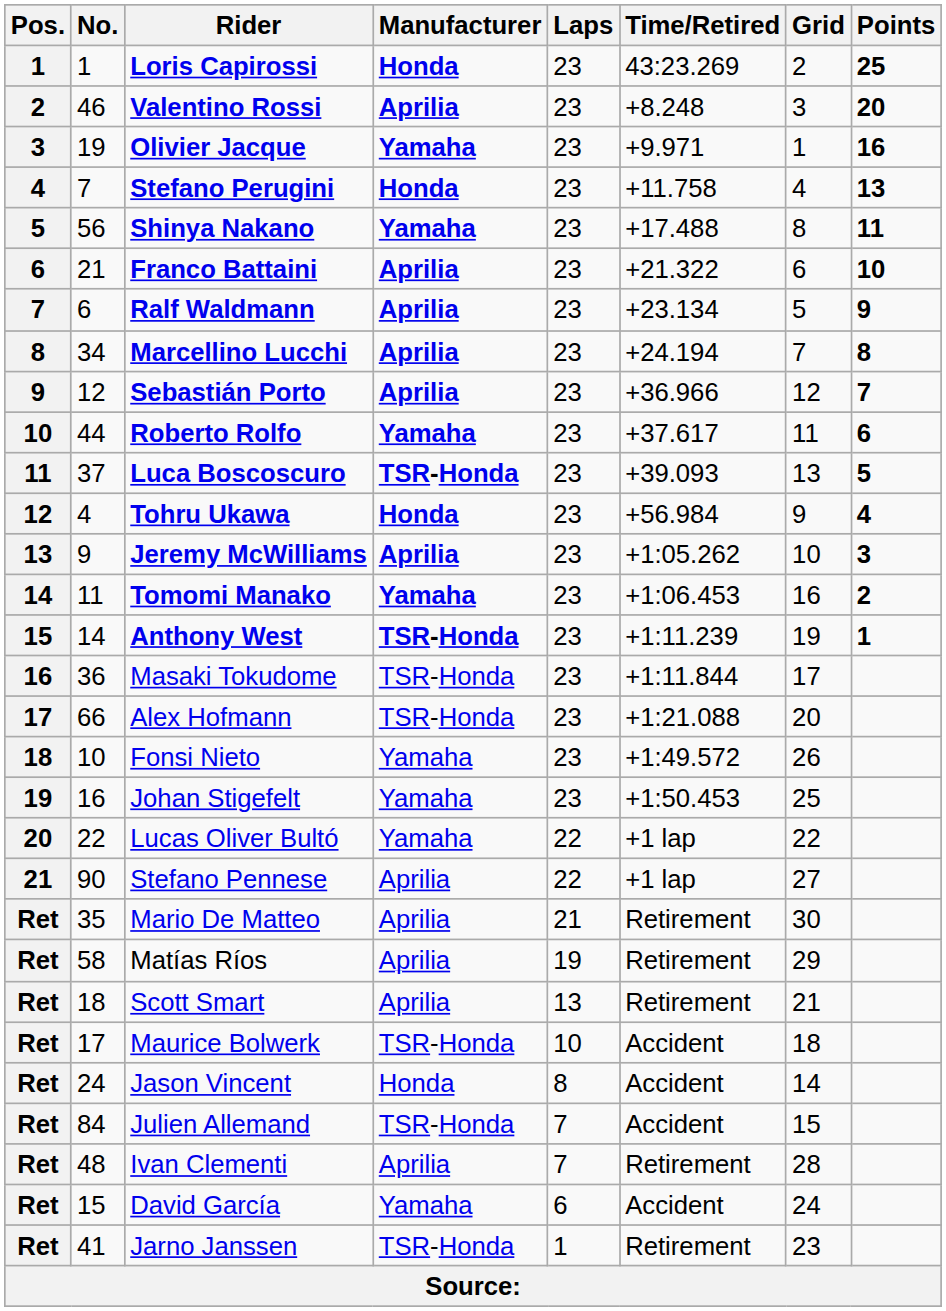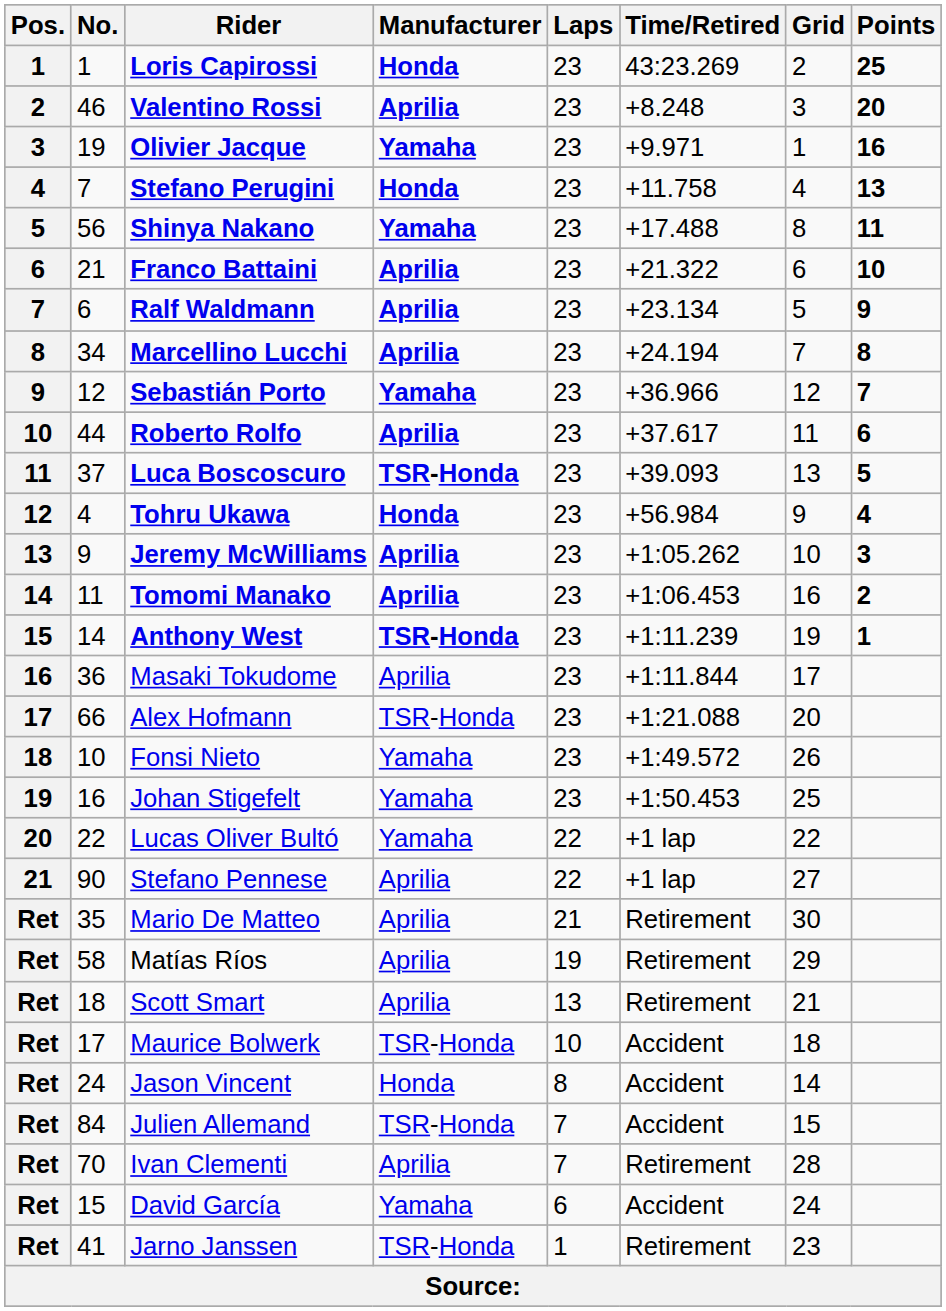 <table class="wikitable" style="font-size: 95%;">
 <tr>
 <th>Pos.</th>
 <th>No.</th>
 <th>Rider</th>
 <th>Manufacturer</th>
 <th>Laps</th>
 <th>Time/Retired</th>
 <th>Grid</th>
 <th>Points</th>
 </tr>
 <tr>
 <th>1</th>
 <td>1</td>
 <td> <strong><a href='#'>Loris Capirossi</a></strong></td>
 <td><strong><a href='#'>Honda</a></strong></td>
 <td>23</td>
 <td>43:23.269</td>
 <td>2</td>
 <td><strong>25</strong></td>
 </tr>
 <tr>
 <th>2</th>
 <td>46</td>
 <td> <strong><a href='#'>Valentino Rossi</a></strong></td>
 <td><strong><a href='#'>Aprilia</a></strong></td>
 <td>23</td>
 <td>+8.248</td>
 <td>3</td>
 <td><strong>20</strong></td>
 </tr>
 <tr>
 <th>3</th>
 <td>19</td>
 <td> <strong><a href='#'>Olivier Jacque</a></strong></td>
 <td><strong><a href='#'>Yamaha</a></strong></td>
 <td>23</td>
 <td>+9.971</td>
 <td>1</td>
 <td><strong>16</strong></td>
 </tr>
 <tr>
 <th>4</th>
 <td>7</td>
 <td> <strong><a href='#'>Stefano Perugini</a></strong></td>
 <td><strong><a href='#'>Honda</a></strong></td>
 <td>23</td>
 <td>+11.758</td>
 <td>4</td>
 <td><strong>13</strong></td>
 </tr>
 <tr>
 <th>5</th>
 <td>56</td>
 <td> <strong><a href='#'>Shinya Nakano</a></strong></td>
 <td><strong><a href='#'>Yamaha</a></strong></td>
 <td>23</td>
 <td>+17.488</td>
 <td>8</td>
 <td><strong>11</strong></td>
 </tr>
 <tr>
 <th>6</th>
 <td>21</td>
 <td> <strong><a href='#'>Franco Battaini</a></strong></td>
 <td><strong><a href='#'>Aprilia</a></strong></td>
 <td>23</td>
 <td>+21.322</td>
 <td>6</td>
 <td><strong>10</strong></td>
 </tr>
 <tr>
 <th>7</th>
 <td>6</td>
 <td> <strong><a href='#'>Ralf Waldmann</a></strong></td>
 <td><strong><a href='#'>Aprilia</a></strong></td>
 <td>23</td>
 <td>+23.134</td>
 <td>5</td>
 <td><strong>9</strong></td>
 </tr>
 <tr>
 <th>8</th>
 <td>34</td>
 <td> <strong><a href='#'>Marcellino Lucchi</a></strong></td>
 <td><strong><a href='#'>Aprilia</a></strong></td>
 <td>23</td>
 <td>+24.194</td>
 <td>7</td>
 <td><strong>8</strong></td>
 </tr>
 <tr>
 <th>9</th>
 <td>12</td>
 <td> <strong><a href='#'>Sebastián Porto</a></strong></td>
-<td><strong><a href='#'>Aprilia</a></strong></td>
+<td><strong><a href='#'>Yamaha</a></strong></td>
 <td>23</td>
 <td>+36.966</td>
 <td>12</td>
 <td><strong>7</strong></td>
 </tr>
 <tr>
 <th>10</th>
 <td>44</td>
 <td> <strong><a href='#'>Roberto Rolfo</a></strong></td>
-<td><strong><a href='#'>Yamaha</a></strong></td>
+<td><strong><a href='#'>Aprilia</a></strong></td>
 <td>23</td>
 <td>+37.617</td>
 <td>11</td>
 <td><strong>6</strong></td>
 </tr>
 <tr>
 <th>11</th>
 <td>37</td>
 <td> <strong><a href='#'>Luca Boscoscuro</a></strong></td>
 <td><strong><a href='#'>TSR</a>-<a href='#'>Honda</a></strong></td>
 <td>23</td>
 <td>+39.093</td>
 <td>13</td>
 <td><strong>5</strong></td>
 </tr>
 <tr>
 <th>12</th>
 <td>4</td>
 <td> <strong><a href='#'>Tohru Ukawa</a></strong></td>
 <td><strong><a href='#'>Honda</a></strong></td>
 <td>23</td>
 <td>+56.984</td>
 <td>9</td>
 <td><strong>4</strong></td>
 </tr>
 <tr>
 <th>13</th>
 <td>9</td>
 <td> <strong><a href='#'>Jeremy McWilliams</a></strong></td>
 <td><strong><a href='#'>Aprilia</a></strong></td>
 <td>23</td>
 <td>+1:05.262</td>
 <td>10</td>
 <td><strong>3</strong></td>
 </tr>
 <tr>
 <th>14</th>
 <td>11</td>
 <td> <strong><a href='#'>Tomomi Manako</a></strong></td>
-<td><strong><a href='#'>Yamaha</a></strong></td>
+<td><strong><a href='#'>Aprilia</a></strong></td>
 <td>23</td>
 <td>+1:06.453</td>
 <td>16</td>
 <td><strong>2</strong></td>
 </tr>
 <tr>
 <th>15</th>
 <td>14</td>
 <td> <strong><a href='#'>Anthony West</a></strong></td>
 <td><strong><a href='#'>TSR</a>-<a href='#'>Honda</a></strong></td>
 <td>23</td>
 <td>+1:11.239</td>
 <td>19</td>
 <td><strong>1</strong></td>
 </tr>
 <tr>
 <th>16</th>
 <td>36</td>
 <td> <a href='#'>Masaki Tokudome</a></td>
-<td><a href='#'>TSR</a>-<a href='#'>Honda</a></td>
+<td><a href='#'>Aprilia</a></td>
 <td>23</td>
 <td>+1:11.844</td>
 <td>17</td>
 <td></td>
 </tr>
 <tr>
 <th>17</th>
 <td>66</td>
 <td> <a href='#'>Alex Hofmann</a></td>
 <td><a href='#'>TSR</a>-<a href='#'>Honda</a></td>
 <td>23</td>
 <td>+1:21.088</td>
 <td>20</td>
 <td></td>
 </tr>
 <tr>
 <th>18</th>
 <td>10</td>
 <td> <a href='#'>Fonsi Nieto</a></td>
 <td><a href='#'>Yamaha</a></td>
 <td>23</td>
 <td>+1:49.572</td>
 <td>26</td>
 <td></td>
 </tr>
 <tr>
 <th>19</th>
 <td>16</td>
 <td> <a href='#'>Johan Stigefelt</a></td>
 <td><a href='#'>Yamaha</a></td>
 <td>23</td>
 <td>+1:50.453</td>
 <td>25</td>
 <td></td>
 </tr>
 <tr>
 <th>20</th>
 <td>22</td>
 <td> <a href='#'>Lucas Oliver Bultó</a></td>
 <td><a href='#'>Yamaha</a></td>
 <td>22</td>
 <td>+1 lap</td>
 <td>22</td>
 <td></td>
 </tr>
 <tr>
 <th>21</th>
 <td>90</td>
 <td> <a href='#'>Stefano Pennese</a></td>
 <td><a href='#'>Aprilia</a></td>
 <td>22</td>
 <td>+1 lap</td>
 <td>27</td>
 <td></td>
 </tr>
 <tr>
 <th>Ret</th>
 <td>35</td>
 <td> <a href='#'>Mario De Matteo</a></td>
 <td><a href='#'>Aprilia</a></td>
 <td>21</td>
 <td>Retirement</td>
 <td>30</td>
 <td></td>
 </tr>
 <tr>
 <th>Ret</th>
 <td>58</td>
 <td> Matías Ríos</td>
 <td><a href='#'>Aprilia</a></td>
 <td>19</td>
 <td>Retirement</td>
 <td>29</td>
 <td></td>
 </tr>
 <tr>
 <th>Ret</th>
 <td>18</td>
 <td> <a href='#'>Scott Smart</a></td>
 <td><a href='#'>Aprilia</a></td>
 <td>13</td>
 <td>Retirement</td>
 <td>21</td>
 <td></td>
 </tr>
 <tr>
 <th>Ret</th>
 <td>17</td>
 <td> <a href='#'>Maurice Bolwerk</a></td>
 <td><a href='#'>TSR</a>-<a href='#'>Honda</a></td>
 <td>10</td>
 <td>Accident</td>
 <td>18</td>
 <td></td>
 </tr>
 <tr>
 <th>Ret</th>
 <td>24</td>
 <td> <a href='#'>Jason Vincent</a></td>
 <td><a href='#'>Honda</a></td>
 <td>8</td>
 <td>Accident</td>
 <td>14</td>
 <td></td>
 </tr>
 <tr>
 <th>Ret</th>
 <td>84</td>
 <td> <a href='#'>Julien Allemand</a></td>
 <td><a href='#'>TSR</a>-<a href='#'>Honda</a></td>
 <td>7</td>
 <td>Accident</td>
 <td>15</td>
 <td></td>
 </tr>
 <tr>
 <th>Ret</th>
-<td>48</td>
+<td>70</td>
 <td> <a href='#'>Ivan Clementi</a></td>
 <td><a href='#'>Aprilia</a></td>
 <td>7</td>
 <td>Retirement</td>
 <td>28</td>
 <td></td>
 </tr>
 <tr>
 <th>Ret</th>
 <td>15</td>
 <td> <a href='#'>David García</a></td>
 <td><a href='#'>Yamaha</a></td>
 <td>6</td>
 <td>Accident</td>
 <td>24</td>
 <td></td>
 </tr>
 <tr>
 <th>Ret</th>
 <td>41</td>
 <td> <a href='#'>Jarno Janssen</a></td>
 <td><a href='#'>TSR</a>-<a href='#'>Honda</a></td>
 <td>1</td>
 <td>Retirement</td>
 <td>23</td>
 <td></td>
 </tr>
 <tr>
 <th colspan=8>Source: </th>
 </tr>
 </table>
